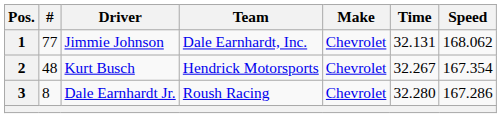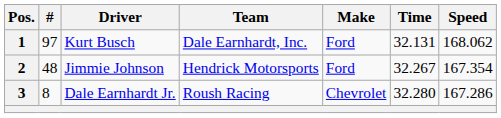 <table class="wikitable" style="font-size:95%">
 <tr>
 <th>Pos.</th>
 <th>#</th>
 <th>Driver</th>
 <th>Team</th>
 <th>Make</th>
 <th>Time</th>
 <th>Speed</th>
 </tr>
 <tr>
 <th>1</th>
-<td>77</td>
-<td><a href='#'>Jimmie Johnson</a></td>
+<td>97</td>
+<td><a href='#'>Kurt Busch</a></td>
 <td><a href='#'>Dale Earnhardt, Inc.</a></td>
-<td><a href='#'>Chevrolet</a></td>
+<td><a href='#'>Ford</a></td>
 <td>32.131</td>
 <td>168.062</td>
 </tr>
 <tr>
 <th>2</th>
 <td>48</td>
-<td><a href='#'>Kurt Busch</a></td>
+<td><a href='#'>Jimmie Johnson</a></td>
 <td><a href='#'>Hendrick Motorsports</a></td>
-<td><a href='#'>Chevrolet</a></td>
+<td><a href='#'>Ford</a></td>
 <td>32.267</td>
 <td>167.354</td>
 </tr>
 <tr>
 <th>3</th>
 <td>8</td>
 <td><a href='#'>Dale Earnhardt Jr.</a></td>
 <td><a href='#'>Roush Racing</a></td>
 <td><a href='#'>Chevrolet</a></td>
 <td>32.280</td>
 <td>167.286</td>
 </tr>
 <tr>
 <th colspan="7"></th>
 </tr>
 </table>
